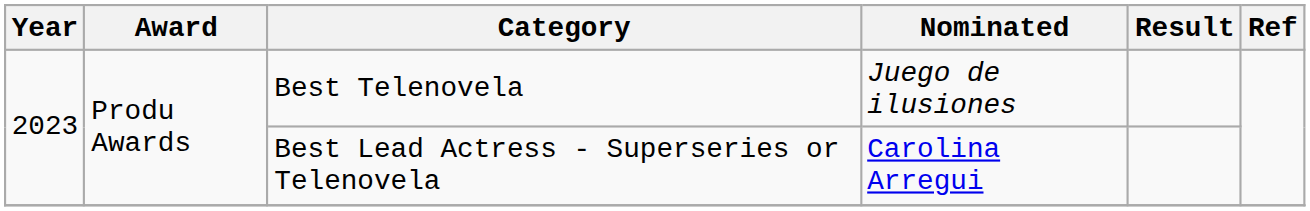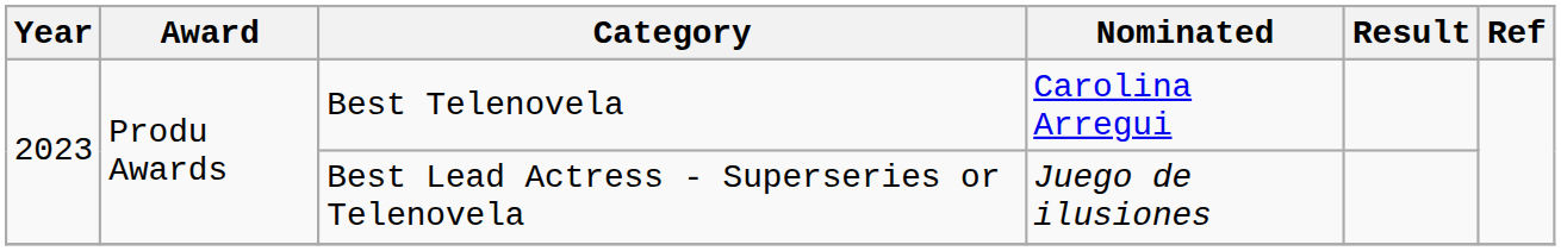 <table class="wikitable plainrowheaders">
 <tr>
 <th scope="col">Year</th>
 <th scope="col">Award</th>
 <th scope="col">Category</th>
 <th scope="col">Nominated</th>
 <th scope="col">Result</th>
 <th scope="col">Ref</th>
 </tr>
 <tr>
 <td rowspan="2">2023</td>
 <td rowspan="2">Produ Awards</td>
 <td>Best Telenovela</td>
-<td><em>Juego de ilusiones</em></td>
+<td><a href='#'>Carolina Arregui</a></td>
 <td></td>
 <td align="center" rowspan="2"></td>
 </tr>
 <tr>
 <td>Best Lead Actress - Superseries or Telenovela</td>
-<td><a href='#'>Carolina Arregui</a></td>
+<td><em>Juego de ilusiones</em></td>
 <td></td>
 </tr>
 <tr>
 </tr>
 </table>
